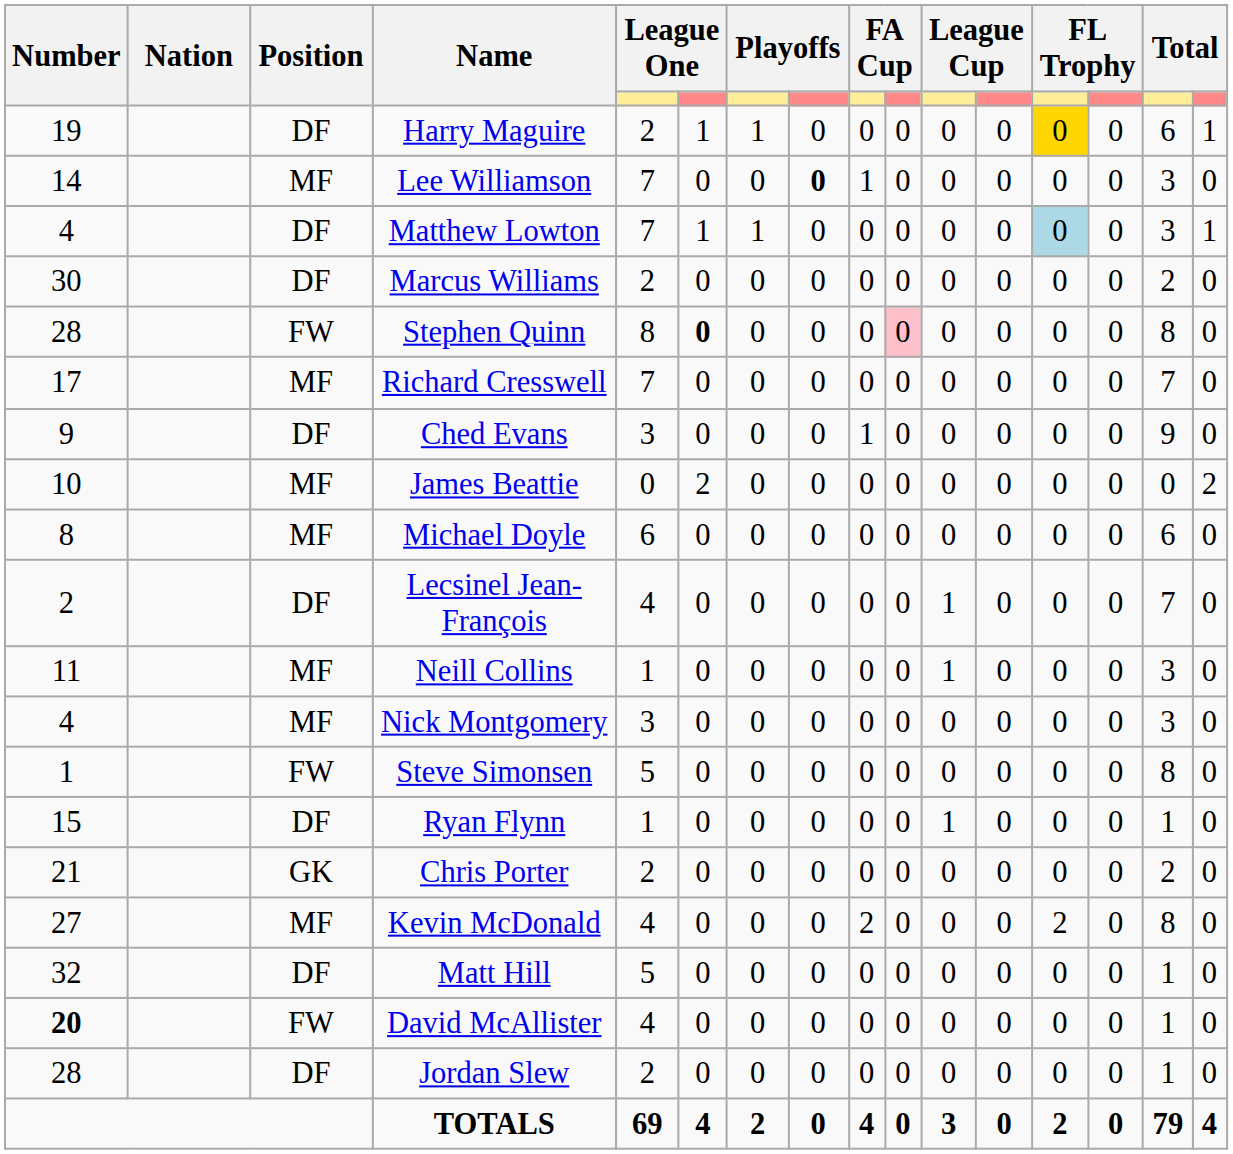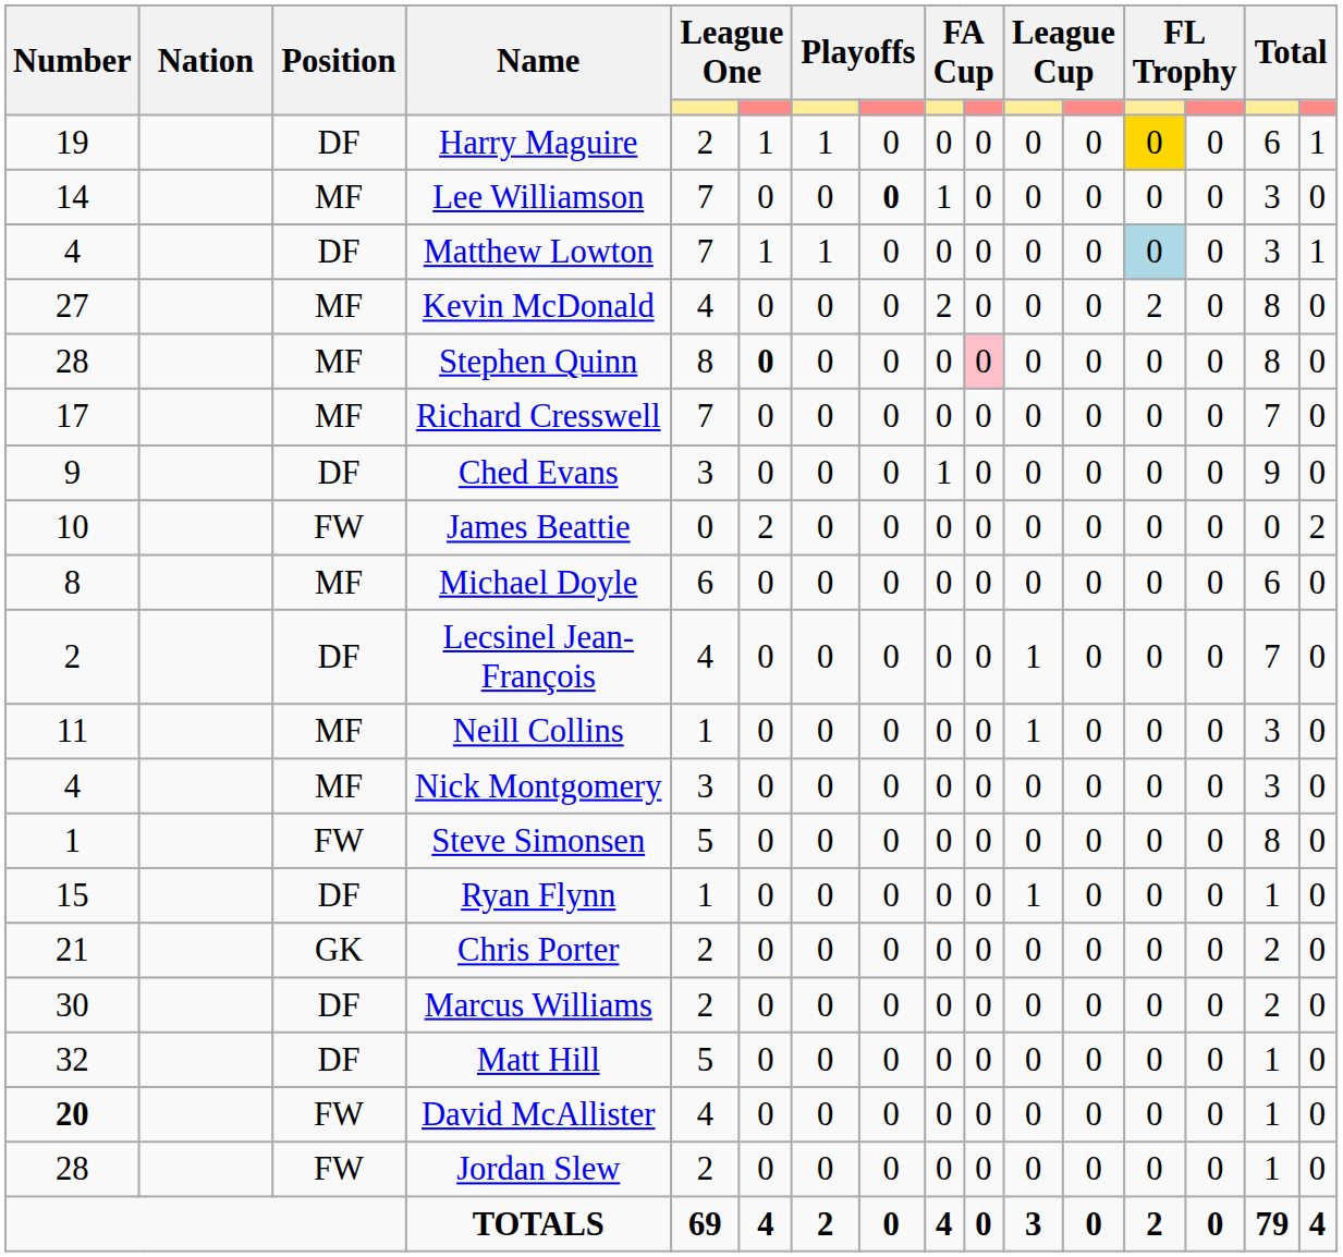 <table class="wikitable" style="font-size: 95%; text-align: center;">
 <tr>
 <th rowspan="2" width="10%" align="center">Number</th>
 <th rowspan="2" width="10%" align="center">Nation</th>
 <th rowspan="2" width="10%" align="center">Position</th>
 <th rowspan="2" width="20%" align="center">Name</th>
 <th colspan="2" align="center">League One</th>
 <th colspan="2" align="center">Playoffs</th>
 <th colspan="2" align="center">FA Cup</th>
 <th colspan="2" align="center">League Cup</th>
 <th colspan="2" align="center">FL Trophy</th>
 <th colspan="2" align="center">Total</th>
 </tr>
 <tr>
 <th width=60 style="background: #FFEE99"></th>
 <th width=60 style="background: #FF8888"></th>
 <th width=60 style="background: #FFEE99"></th>
 <th width=60 style="background: #FF8888"></th>
 <th width=60 style="background: #FFEE99"></th>
 <th width=60 style="background: #FF8888"></th>
 <th width=60 style="background: #FFEE99"></th>
 <th width=60 style="background: #FF8888"></th>
 <th width=60 style="background: #FFEE99"></th>
 <th width=60 style="background: #FF8888"></th>
 <th width=60 style="background: #FFEE99"></th>
 <th width=60 style="background: #FF8888"></th>
 </tr>
 <tr>
 <td>19</td>
 <td></td>
 <td>DF</td>
 <td><a href='#'>Harry Maguire</a></td>
 <td>2</td>
 <td>1</td>
 <td>1</td>
 <td>0</td>
 <td>0</td>
 <td>0</td>
 <td>0</td>
 <td>0</td>
 <td style="background: gold;">0</td>
 <td>0</td>
 <td>6</td>
 <td>1</td>
 </tr>
 <tr>
 <td>14</td>
 <td></td>
 <td>MF</td>
 <td><a href='#'>Lee Williamson</a></td>
 <td>7</td>
 <td>0</td>
 <td>0</td>
 <td><strong>0</strong></td>
 <td>1</td>
 <td>0</td>
 <td>0</td>
 <td>0</td>
 <td>0</td>
 <td>0</td>
 <td>3</td>
 <td>0</td>
 </tr>
 <tr>
 <td>4</td>
 <td></td>
 <td>DF</td>
 <td><a href='#'>Matthew Lowton</a></td>
 <td>7</td>
 <td>1</td>
 <td>1</td>
 <td>0</td>
 <td>0</td>
 <td>0</td>
 <td>0</td>
 <td>0</td>
 <td style="background: lightblue;">0</td>
 <td>0</td>
 <td>3</td>
 <td>1</td>
 </tr>
 <tr>
-<td>30</td>
+<td>27</td>
 <td></td>
-<td>DF</td>
-<td><a href='#'>Marcus Williams</a></td>
-<td>2</td>
-<td>0</td>
-<td>0</td>
-<td>0</td>
-<td>0</td>
-<td>0</td>
-<td>0</td>
+<td>MF</td>
+<td><a href='#'>Kevin McDonald</a></td>
+<td>4</td>
 <td>0</td>
 <td>0</td>
 <td>0</td>
 <td>2</td>
 <td>0</td>
+<td>0</td>
+<td>0</td>
+<td>2</td>
+<td>0</td>
+<td>8</td>
+<td>0</td>
 </tr>
 <tr>
 <td>28</td>
 <td></td>
-<td>FW</td>
+<td>MF</td>
 <td><a href='#'>Stephen Quinn</a></td>
 <td>8</td>
 <td><strong>0</strong></td>
 <td>0</td>
 <td>0</td>
 <td>0</td>
 <td style="background: pink;">0</td>
 <td>0</td>
 <td>0</td>
 <td>0</td>
 <td>0</td>
 <td>8</td>
 <td>0</td>
 </tr>
 <tr>
 <td>17</td>
 <td></td>
 <td>MF</td>
 <td><a href='#'>Richard Cresswell</a></td>
 <td>7</td>
 <td>0</td>
 <td>0</td>
 <td>0</td>
 <td>0</td>
 <td>0</td>
 <td>0</td>
 <td>0</td>
 <td>0</td>
 <td>0</td>
 <td>7</td>
 <td>0</td>
 </tr>
 <tr>
 <td>9</td>
 <td></td>
 <td>DF</td>
 <td><a href='#'>Ched Evans</a></td>
 <td>3</td>
 <td>0</td>
 <td>0</td>
 <td>0</td>
 <td>1</td>
 <td>0</td>
 <td>0</td>
 <td>0</td>
 <td>0</td>
 <td>0</td>
 <td>9</td>
 <td>0</td>
 </tr>
 <tr>
 <td>10</td>
 <td></td>
-<td>MF</td>
+<td>FW</td>
 <td><a href='#'>James Beattie</a></td>
 <td>0</td>
 <td>2</td>
 <td>0</td>
 <td>0</td>
 <td>0</td>
 <td>0</td>
 <td>0</td>
 <td>0</td>
 <td>0</td>
 <td>0</td>
 <td>0</td>
 <td>2</td>
 </tr>
 <tr>
 <td>8</td>
 <td></td>
 <td>MF</td>
 <td><a href='#'>Michael Doyle</a></td>
 <td>6</td>
 <td>0</td>
 <td>0</td>
 <td>0</td>
 <td>0</td>
 <td>0</td>
 <td>0</td>
 <td>0</td>
 <td>0</td>
 <td>0</td>
 <td>6</td>
 <td>0</td>
 </tr>
 <tr>
 <td>2</td>
 <td></td>
 <td>DF</td>
 <td><a href='#'>Lecsinel Jean-François</a></td>
 <td>4</td>
 <td>0</td>
 <td>0</td>
 <td>0</td>
 <td>0</td>
 <td>0</td>
 <td>1</td>
 <td>0</td>
 <td>0</td>
 <td>0</td>
 <td>7</td>
 <td>0</td>
 </tr>
 <tr>
 <td>11</td>
 <td></td>
 <td>MF</td>
 <td><a href='#'>Neill Collins</a></td>
 <td>1</td>
 <td>0</td>
 <td>0</td>
 <td>0</td>
 <td>0</td>
 <td>0</td>
 <td>1</td>
 <td>0</td>
 <td>0</td>
 <td>0</td>
 <td>3</td>
 <td>0</td>
 </tr>
 <tr>
 <td>4</td>
 <td></td>
 <td>MF</td>
 <td><a href='#'>Nick Montgomery</a></td>
 <td>3</td>
 <td>0</td>
 <td>0</td>
 <td>0</td>
 <td>0</td>
 <td>0</td>
 <td>0</td>
 <td>0</td>
 <td>0</td>
 <td>0</td>
 <td>3</td>
 <td>0</td>
 </tr>
 <tr>
 <td>1</td>
 <td></td>
 <td>FW</td>
 <td><a href='#'>Steve Simonsen</a></td>
 <td>5</td>
 <td>0</td>
 <td>0</td>
 <td>0</td>
 <td>0</td>
 <td>0</td>
 <td>0</td>
 <td>0</td>
 <td>0</td>
 <td>0</td>
 <td>8</td>
 <td>0</td>
 </tr>
 <tr>
 <td>15</td>
 <td></td>
 <td>DF</td>
 <td><a href='#'>Ryan Flynn</a></td>
 <td>1</td>
 <td>0</td>
 <td>0</td>
 <td>0</td>
 <td>0</td>
 <td>0</td>
 <td>1</td>
 <td>0</td>
 <td>0</td>
 <td>0</td>
 <td>1</td>
 <td>0</td>
 </tr>
 <tr>
 <td>21</td>
 <td></td>
 <td>GK</td>
 <td><a href='#'>Chris Porter</a></td>
 <td>2</td>
 <td>0</td>
 <td>0</td>
 <td>0</td>
 <td>0</td>
 <td>0</td>
 <td>0</td>
 <td>0</td>
 <td>0</td>
 <td>0</td>
 <td>2</td>
 <td>0</td>
 </tr>
 <tr>
-<td>27</td>
+<td>30</td>
 <td></td>
-<td>MF</td>
-<td><a href='#'>Kevin McDonald</a></td>
-<td>4</td>
+<td>DF</td>
+<td><a href='#'>Marcus Williams</a></td>
+<td>2</td>
+<td>0</td>
+<td>0</td>
+<td>0</td>
+<td>0</td>
+<td>0</td>
+<td>0</td>
 <td>0</td>
 <td>0</td>
 <td>0</td>
 <td>2</td>
-<td>0</td>
-<td>0</td>
-<td>0</td>
-<td>2</td>
-<td>0</td>
-<td>8</td>
 <td>0</td>
 </tr>
 <tr>
 <td>32</td>
 <td></td>
 <td>DF</td>
 <td><a href='#'>Matt Hill</a></td>
 <td>5</td>
 <td>0</td>
 <td>0</td>
 <td>0</td>
 <td>0</td>
 <td>0</td>
 <td>0</td>
 <td>0</td>
 <td>0</td>
 <td>0</td>
 <td>1</td>
 <td>0</td>
 </tr>
 <tr>
 <td><strong>20</strong></td>
 <td></td>
 <td>FW</td>
 <td><a href='#'>David McAllister</a></td>
 <td>4</td>
 <td>0</td>
 <td>0</td>
 <td>0</td>
 <td>0</td>
 <td>0</td>
 <td>0</td>
 <td>0</td>
 <td>0</td>
 <td>0</td>
 <td>1</td>
 <td>0</td>
 </tr>
 <tr>
 <td>28</td>
 <td></td>
-<td>DF</td>
+<td>FW</td>
 <td><a href='#'>Jordan Slew</a></td>
 <td>2</td>
 <td>0</td>
 <td>0</td>
 <td>0</td>
 <td>0</td>
 <td>0</td>
 <td>0</td>
 <td>0</td>
 <td>0</td>
 <td>0</td>
 <td>1</td>
 <td>0</td>
 </tr>
 <tr>
 <td colspan="3"></td>
 <td><strong>TOTALS</strong></td>
 <td><strong>69</strong></td>
 <td><strong>4</strong></td>
 <td><strong>2</strong></td>
 <td><strong>0</strong></td>
 <td><strong>4</strong></td>
 <td><strong>0</strong></td>
 <td><strong>3</strong></td>
 <td><strong>0</strong></td>
 <td><strong>2</strong></td>
 <td><strong>0</strong></td>
 <td><strong>79</strong></td>
 <td><strong>4</strong></td>
 </tr>
 </table>
